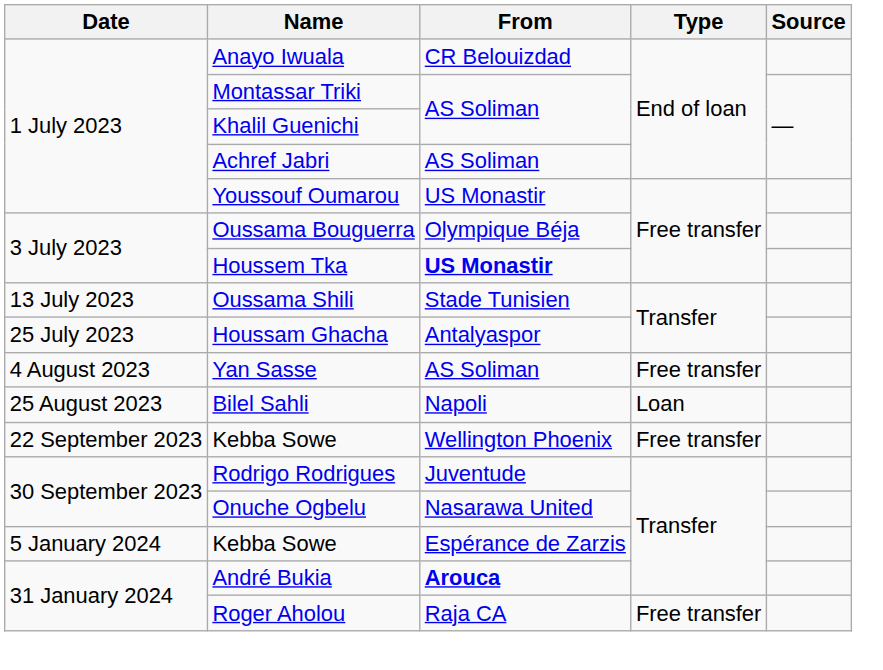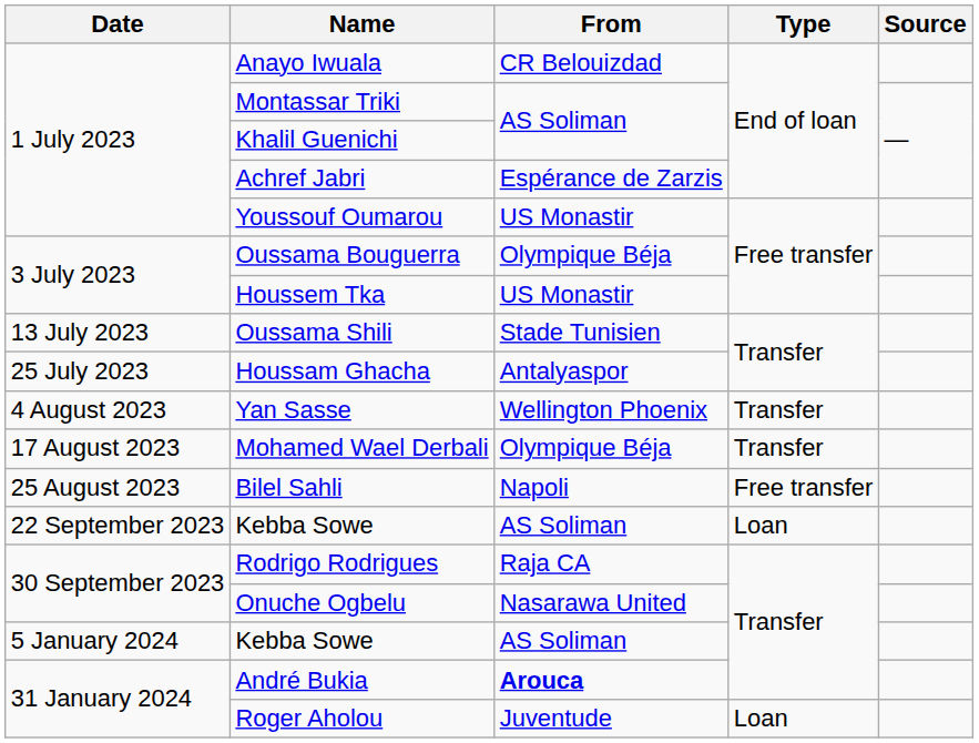 <table class="wikitable">
 <tr>
 <th>Date</th>
 <th>Name</th>
 <th>From</th>
 <th>Type</th>
 <th>Source</th>
 </tr>
 <tr>
 <td rowspan=5>1 July 2023</td>
 <td> <a href='#'>Anayo Iwuala</a></td>
 <td> <a href='#'>CR Belouizdad</a></td>
 <td rowspan=4>End of loan</td>
 <td></td>
 </tr>
 <tr>
 <td> <a href='#'>Montassar Triki</a></td>
 <td rowspan=2> <a href='#'>AS Soliman</a></td>
 <td rowspan=3>—</td>
 </tr>
 <tr>
 <td> <a href='#'>Khalil Guenichi</a></td>
 </tr>
 <tr>
 <td> <a href='#'>Achref Jabri</a></td>
-<td> <a href='#'>AS Soliman</a></td>
+<td> <a href='#'>Espérance de Zarzis</a></td>
 </tr>
 <tr>
 <td> <a href='#'>Youssouf Oumarou</a></td>
 <td> <a href='#'>US Monastir</a></td>
 <td rowspan=3>Free transfer</td>
 <td></td>
 </tr>
 <tr>
 <td rowspan=2>3 July 2023</td>
 <td> <a href='#'>Oussama Bouguerra</a></td>
 <td> <a href='#'>Olympique Béja</a></td>
 <td></td>
 </tr>
 <tr>
 <td> <a href='#'>Houssem Tka</a></td>
-<td><strong> <a href='#'>US Monastir</a></strong></td>
+<td> <a href='#'>US Monastir</a></td>
 <td></td>
 </tr>
 <tr>
 <td>13 July 2023</td>
 <td> <a href='#'>Oussama Shili</a></td>
 <td> <a href='#'>Stade Tunisien</a></td>
 <td rowspan=2>Transfer</td>
 <td></td>
 </tr>
 <tr>
 <td>25 July 2023</td>
 <td> <a href='#'>Houssam Ghacha</a></td>
 <td> <a href='#'>Antalyaspor</a></td>
 <td></td>
 </tr>
 <tr>
 <td>4 August 2023</td>
 <td> <a href='#'>Yan Sasse</a></td>
-<td> <a href='#'>AS Soliman</a></td>
-<td>Free transfer</td>
+<td> <a href='#'>Wellington Phoenix</a></td>
+<td>Transfer</td>
+<td></td>
+</tr>
+<tr>
+<td>17 August 2023</td>
+<td> <a href='#'>Mohamed Wael Derbali</a></td>
+<td> <a href='#'>Olympique Béja</a></td>
+<td>Transfer</td>
 <td></td>
 </tr>
 <tr>
 <td>25 August 2023</td>
 <td> <a href='#'>Bilel Sahli</a></td>
 <td> <a href='#'>Napoli</a></td>
-<td>Loan</td>
+<td>Free transfer</td>
 <td></td>
 </tr>
 <tr>
 <td>22 September 2023</td>
 <td> Kebba Sowe</td>
-<td> <a href='#'>Wellington Phoenix</a></td>
-<td>Free transfer</td>
+<td> <a href='#'>AS Soliman</a></td>
+<td>Loan</td>
 <td></td>
 </tr>
 <tr>
 <td rowspan=2>30 September 2023</td>
 <td> <a href='#'>Rodrigo Rodrigues</a></td>
-<td> <a href='#'>Juventude</a></td>
+<td> <a href='#'>Raja CA</a></td>
 <td rowspan=4>Transfer</td>
 <td></td>
 </tr>
 <tr>
 <td> <a href='#'>Onuche Ogbelu</a></td>
 <td> <a href='#'>Nasarawa United</a></td>
 <td></td>
 </tr>
 <tr>
 <td>5 January 2024</td>
 <td> Kebba Sowe</td>
-<td> <a href='#'>Espérance de Zarzis</a></td>
+<td> <a href='#'>AS Soliman</a></td>
 <td></td>
 </tr>
 <tr>
 <td rowspan=2>31 January 2024</td>
 <td> <a href='#'>André Bukia</a></td>
 <td><strong> <a href='#'>Arouca</a></strong></td>
 <td></td>
 </tr>
 <tr>
 <td> <a href='#'>Roger Aholou</a></td>
-<td> <a href='#'>Raja CA</a></td>
-<td>Free transfer</td>
+<td> <a href='#'>Juventude</a></td>
+<td>Loan</td>
 <td></td>
 </tr>
 </table>
